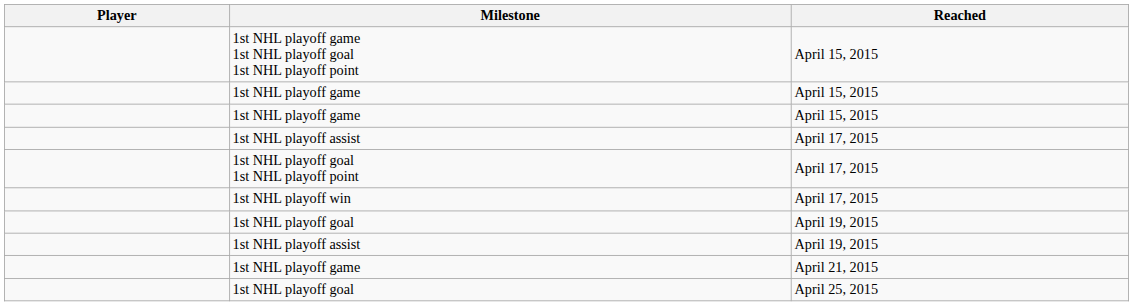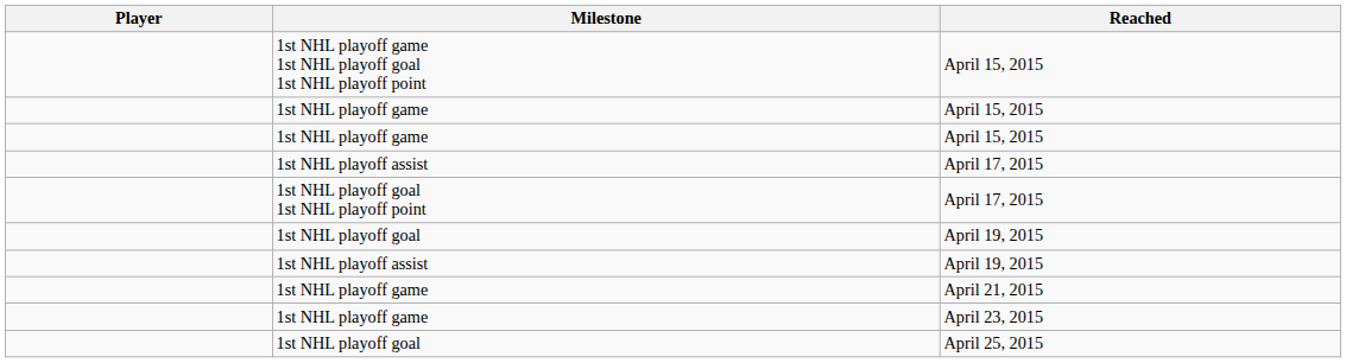 <table class="wikitable sortable" style="width:100%;">
 <tr align=center>
 <th style="width:20%;">Player</th>
 <th style="width:50%;">Milestone</th>
 <th style="width:30%;" data-sort-type="date">Reached</th>
 </tr>
 <tr>
 <td></td>
 <td>1st NHL playoff game<br>1st NHL playoff goal<br>1st NHL playoff point</td>
 <td>April 15, 2015</td>
 </tr>
 <tr>
 <td></td>
 <td>1st NHL playoff game</td>
 <td>April 15, 2015</td>
 </tr>
 <tr>
 <td></td>
 <td>1st NHL playoff game</td>
 <td>April 15, 2015</td>
 </tr>
 <tr>
 <td></td>
 <td>1st NHL playoff assist</td>
 <td>April 17, 2015</td>
 </tr>
 <tr>
 <td></td>
 <td>1st NHL playoff goal<br>1st NHL playoff point</td>
 <td>April 17, 2015</td>
 </tr>
 <tr>
 <td></td>
-<td>1st NHL playoff win</td>
-<td>April 17, 2015</td>
-</tr>
-<tr>
-<td></td>
 <td>1st NHL playoff goal</td>
 <td>April 19, 2015</td>
 </tr>
 <tr>
 <td></td>
 <td>1st NHL playoff assist</td>
 <td>April 19, 2015</td>
 </tr>
 <tr>
 <td></td>
 <td>1st NHL playoff game</td>
 <td>April 21, 2015</td>
 </tr>
 <tr>
 <td></td>
+<td>1st NHL playoff game</td>
+<td>April 23, 2015</td>
+</tr>
+<tr>
+<td></td>
 <td>1st NHL playoff goal</td>
 <td>April 25, 2015</td>
 </tr>
 </table>
